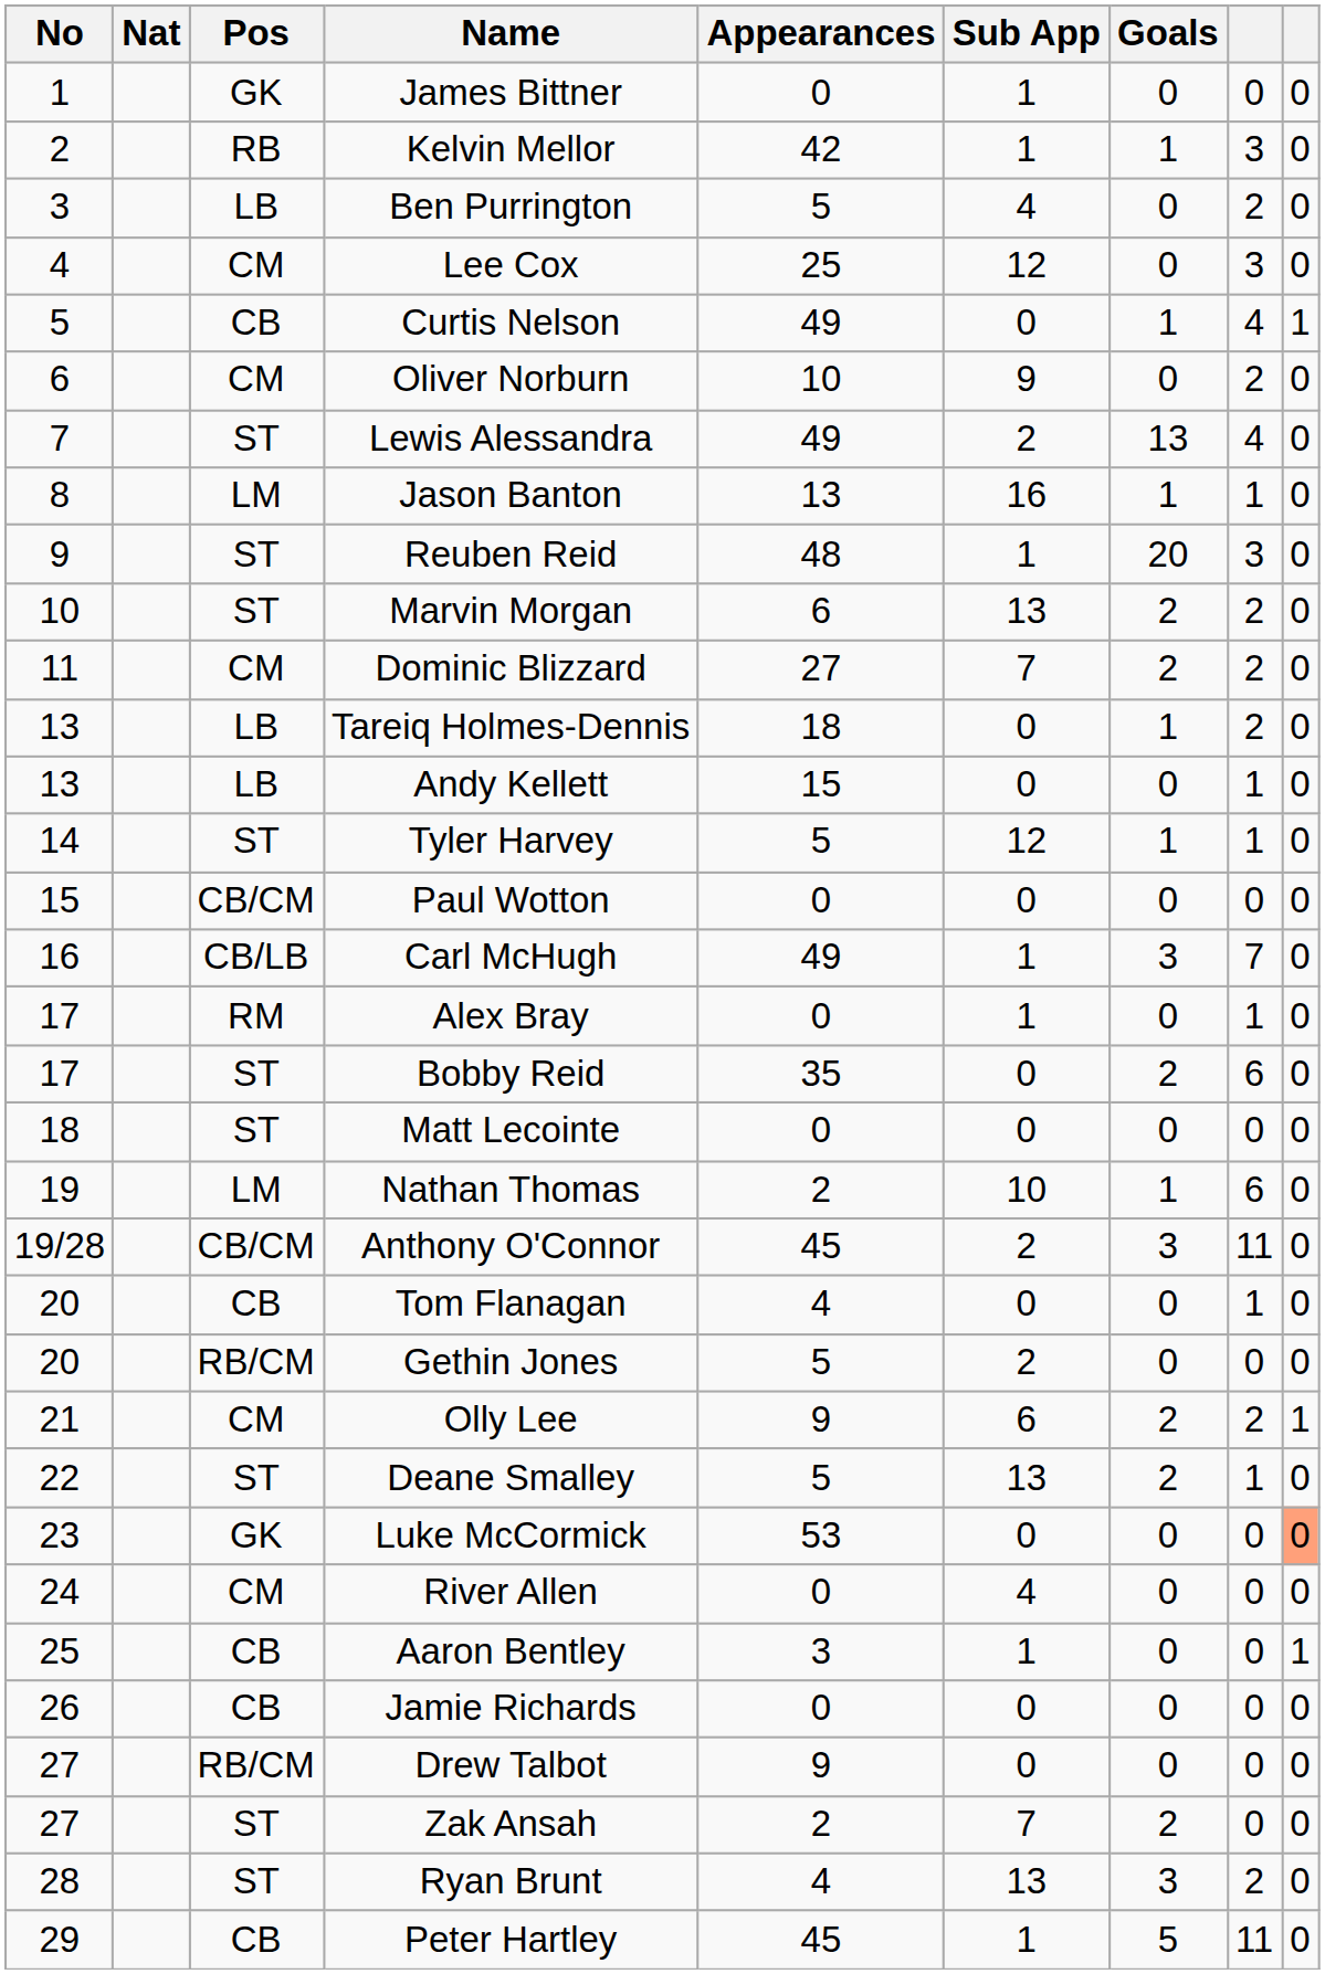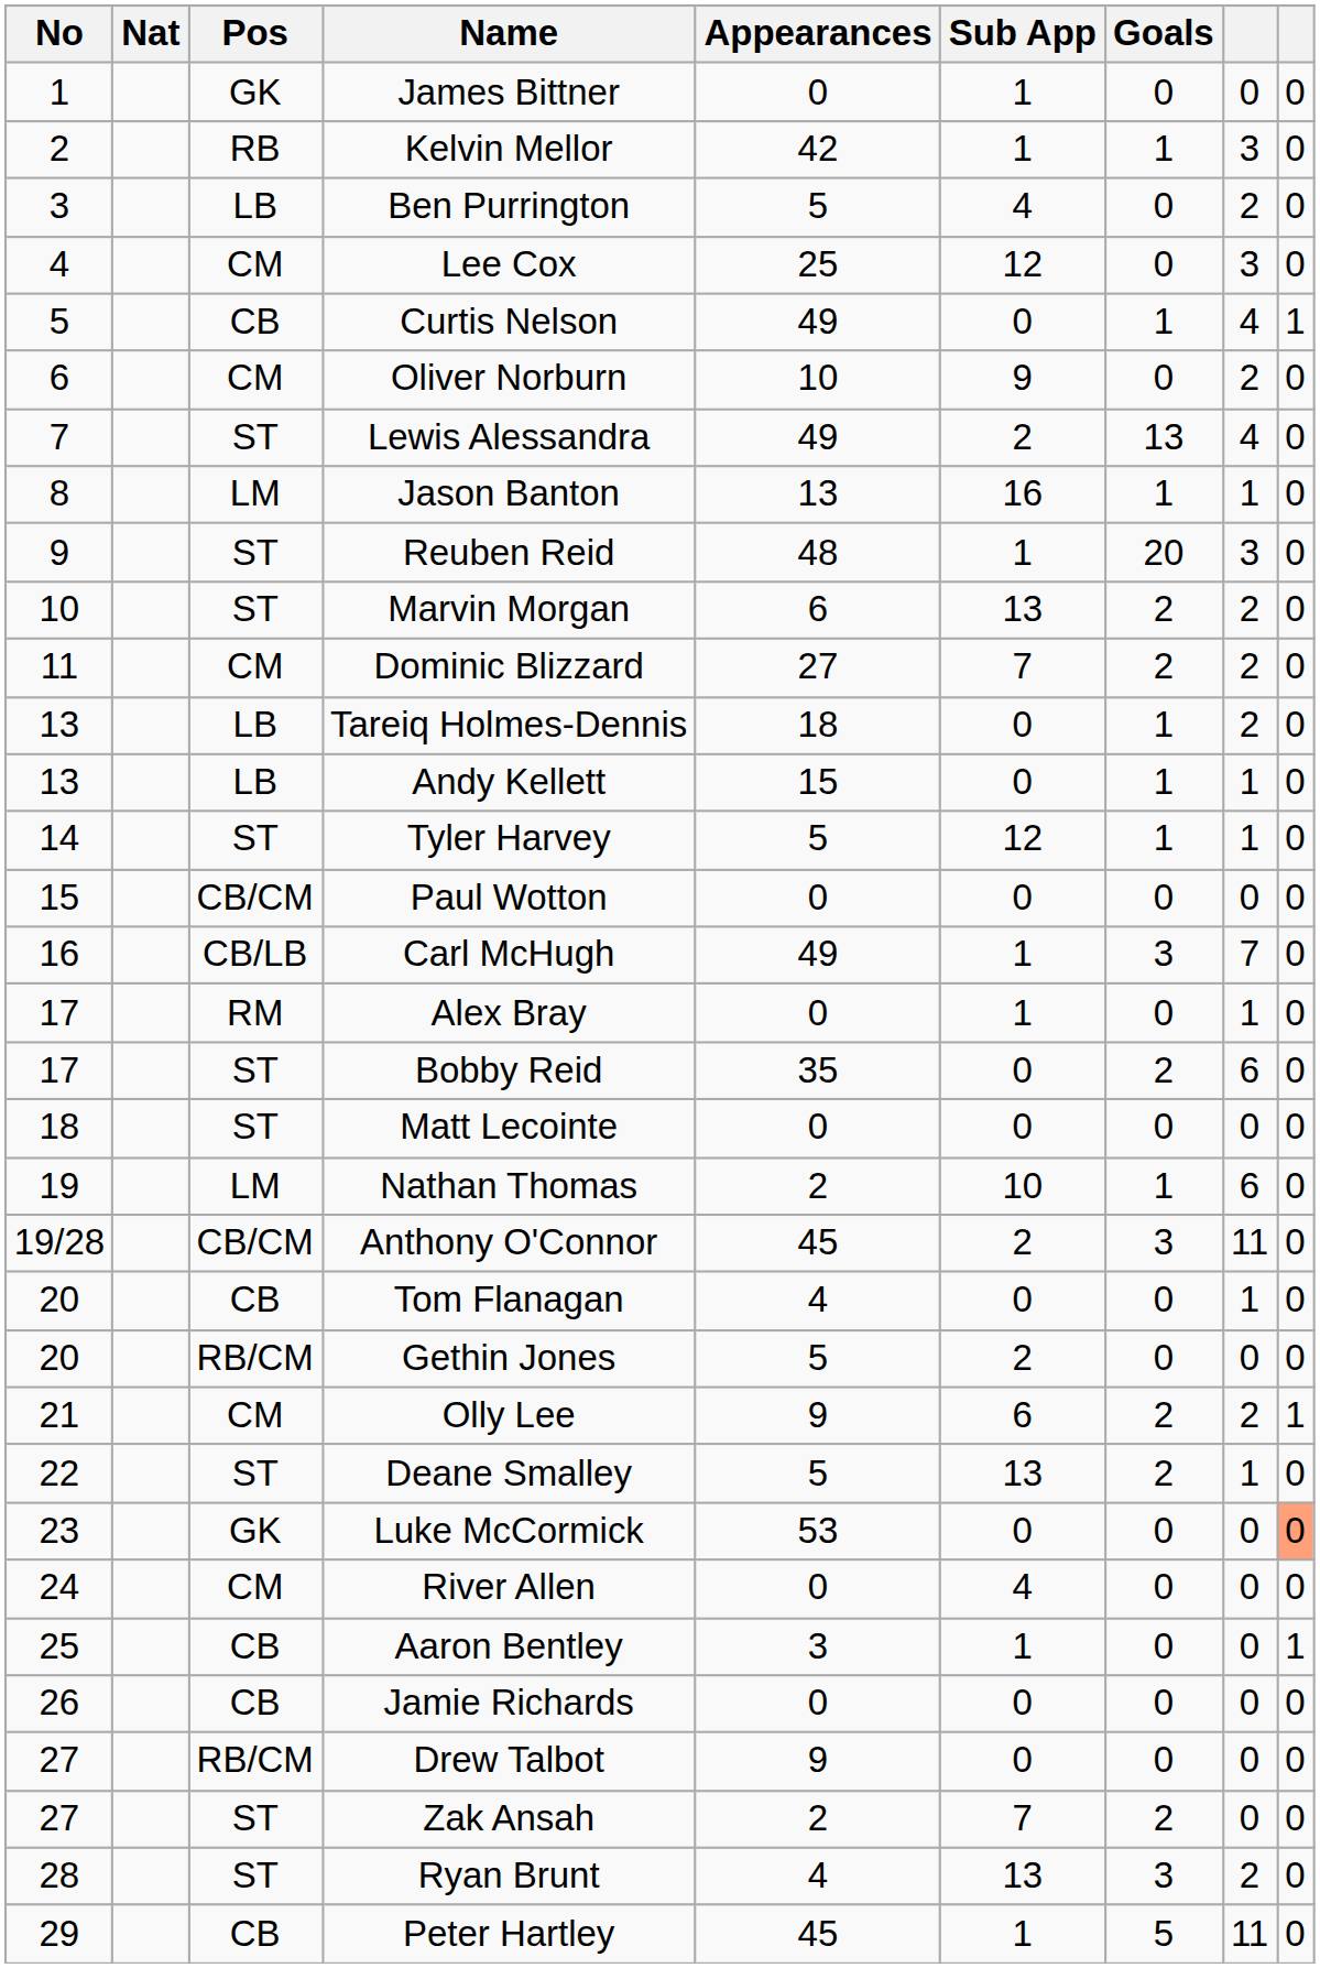 <table class="wikitable sortable" style="text-align: center;">
 <tr>
 <th>No</th>
 <th>Nat</th>
 <th>Pos</th>
 <th>Name</th>
 <th>Appearances</th>
 <th>Sub App</th>
 <th>Goals</th>
 <th></th>
 <th></th>
 </tr>
 <tr>
 <td>1</td>
 <td></td>
 <td>GK</td>
 <td>James Bittner</td>
 <td>0</td>
 <td>1</td>
 <td>0</td>
 <td>0</td>
 <td>0</td>
 </tr>
 <tr>
 <td>2</td>
 <td></td>
 <td>RB</td>
 <td>Kelvin Mellor</td>
 <td>42</td>
 <td>1</td>
 <td>1</td>
 <td>3</td>
 <td>0</td>
 </tr>
 <tr>
 <td>3</td>
 <td></td>
 <td>LB</td>
 <td>Ben Purrington</td>
 <td>5</td>
 <td>4</td>
 <td>0</td>
 <td>2</td>
 <td>0</td>
 </tr>
 <tr>
 <td>4</td>
 <td></td>
 <td>CM</td>
 <td>Lee Cox</td>
 <td>25</td>
 <td>12</td>
 <td>0</td>
 <td>3</td>
 <td>0</td>
 </tr>
 <tr>
 <td>5</td>
 <td></td>
 <td>CB</td>
 <td>Curtis Nelson</td>
 <td>49</td>
 <td>0</td>
 <td>1</td>
 <td>4</td>
 <td>1</td>
 </tr>
 <tr>
 <td>6</td>
 <td></td>
 <td>CM</td>
 <td>Oliver Norburn</td>
 <td>10</td>
 <td>9</td>
 <td>0</td>
 <td>2</td>
 <td>0</td>
 </tr>
 <tr>
 <td>7</td>
 <td></td>
 <td>ST</td>
 <td>Lewis Alessandra</td>
 <td>49</td>
 <td>2</td>
 <td>13</td>
 <td>4</td>
 <td>0</td>
 </tr>
 <tr>
 <td>8</td>
 <td></td>
 <td>LM</td>
 <td>Jason Banton</td>
 <td>13</td>
 <td>16</td>
 <td>1</td>
 <td>1</td>
 <td>0</td>
 </tr>
 <tr>
 <td>9</td>
 <td></td>
 <td>ST</td>
 <td>Reuben Reid</td>
 <td>48</td>
 <td>1</td>
 <td>20</td>
 <td>3</td>
 <td>0</td>
 </tr>
 <tr>
 <td>10</td>
 <td></td>
 <td>ST</td>
 <td>Marvin Morgan</td>
 <td>6</td>
 <td>13</td>
 <td>2</td>
 <td>2</td>
 <td>0</td>
 </tr>
 <tr>
 <td>11</td>
 <td></td>
 <td>CM</td>
 <td>Dominic Blizzard</td>
 <td>27</td>
 <td>7</td>
 <td>2</td>
 <td>2</td>
 <td>0</td>
 </tr>
 <tr>
 <td>13</td>
 <td></td>
 <td>LB</td>
 <td>Tareiq Holmes-Dennis</td>
 <td>18</td>
 <td>0</td>
 <td>1</td>
 <td>2</td>
 <td>0</td>
 </tr>
 <tr>
 <td>13</td>
 <td></td>
 <td>LB</td>
 <td>Andy Kellett</td>
 <td>15</td>
 <td>0</td>
-<td>0</td>
+<td>1</td>
 <td>1</td>
 <td>0</td>
 </tr>
 <tr>
 <td>14</td>
 <td></td>
 <td>ST</td>
 <td>Tyler Harvey</td>
 <td>5</td>
 <td>12</td>
 <td>1</td>
 <td>1</td>
 <td>0</td>
 </tr>
 <tr>
 <td>15</td>
 <td></td>
 <td>CB/CM</td>
 <td>Paul Wotton</td>
 <td>0</td>
 <td>0</td>
 <td>0</td>
 <td>0</td>
 <td>0</td>
 </tr>
 <tr>
 <td>16</td>
 <td></td>
 <td>CB/LB</td>
 <td>Carl McHugh</td>
 <td>49</td>
 <td>1</td>
 <td>3</td>
 <td>7</td>
 <td>0</td>
 </tr>
 <tr>
 <td>17</td>
 <td></td>
 <td>RM</td>
 <td>Alex Bray</td>
 <td>0</td>
 <td>1</td>
 <td>0</td>
 <td>1</td>
 <td>0</td>
 </tr>
 <tr>
 <td>17</td>
 <td></td>
 <td>ST</td>
 <td>Bobby Reid</td>
 <td>35</td>
 <td>0</td>
 <td>2</td>
 <td>6</td>
 <td>0</td>
 </tr>
 <tr>
 <td>18</td>
 <td></td>
 <td>ST</td>
 <td>Matt Lecointe</td>
 <td>0</td>
 <td>0</td>
 <td>0</td>
 <td>0</td>
 <td>0</td>
 </tr>
 <tr>
 <td>19</td>
 <td></td>
 <td>LM</td>
 <td>Nathan Thomas</td>
 <td>2</td>
 <td>10</td>
 <td>1</td>
 <td>6</td>
 <td>0</td>
 </tr>
 <tr>
 <td>19/28</td>
 <td></td>
 <td>CB/CM</td>
 <td>Anthony O'Connor</td>
 <td>45</td>
 <td>2</td>
 <td>3</td>
 <td>11</td>
 <td>0</td>
 </tr>
 <tr>
 <td>20</td>
 <td></td>
 <td>CB</td>
 <td>Tom Flanagan</td>
 <td>4</td>
 <td>0</td>
 <td>0</td>
 <td>1</td>
 <td>0</td>
 </tr>
 <tr>
 <td>20</td>
 <td></td>
 <td>RB/CM</td>
 <td>Gethin Jones</td>
 <td>5</td>
 <td>2</td>
 <td>0</td>
 <td>0</td>
 <td>0</td>
 </tr>
 <tr>
 <td>21</td>
 <td></td>
 <td>CM</td>
 <td>Olly Lee</td>
 <td>9</td>
 <td>6</td>
 <td>2</td>
 <td>2</td>
 <td>1</td>
 </tr>
 <tr>
 <td>22</td>
 <td></td>
 <td>ST</td>
 <td>Deane Smalley</td>
 <td>5</td>
 <td>13</td>
 <td>2</td>
 <td>1</td>
 <td>0</td>
 </tr>
 <tr>
 <td>23</td>
 <td></td>
 <td>GK</td>
 <td>Luke McCormick</td>
 <td>53</td>
 <td>0</td>
 <td>0</td>
 <td>0</td>
 <td style="background: lightsalmon;">0</td>
 </tr>
 <tr>
 <td>24</td>
 <td></td>
 <td>CM</td>
 <td>River Allen</td>
 <td>0</td>
 <td>4</td>
 <td>0</td>
 <td>0</td>
 <td>0</td>
 </tr>
 <tr>
 <td>25</td>
 <td></td>
 <td>CB</td>
 <td>Aaron Bentley</td>
 <td>3</td>
 <td>1</td>
 <td>0</td>
 <td>0</td>
 <td>1</td>
 </tr>
 <tr>
 <td>26</td>
 <td></td>
 <td>CB</td>
 <td>Jamie Richards</td>
 <td>0</td>
 <td>0</td>
 <td>0</td>
 <td>0</td>
 <td>0</td>
 </tr>
 <tr>
 <td>27</td>
 <td></td>
 <td>RB/CM</td>
 <td>Drew Talbot</td>
 <td>9</td>
 <td>0</td>
 <td>0</td>
 <td>0</td>
 <td>0</td>
 </tr>
 <tr>
 <td>27</td>
 <td></td>
 <td>ST</td>
 <td>Zak Ansah</td>
 <td>2</td>
 <td>7</td>
 <td>2</td>
 <td>0</td>
 <td>0</td>
 </tr>
 <tr>
 <td>28</td>
 <td></td>
 <td>ST</td>
 <td>Ryan Brunt</td>
 <td>4</td>
 <td>13</td>
 <td>3</td>
 <td>2</td>
 <td>0</td>
 </tr>
 <tr>
 <td>29</td>
 <td></td>
 <td>CB</td>
 <td>Peter Hartley</td>
 <td>45</td>
 <td>1</td>
 <td>5</td>
 <td>11</td>
 <td>0</td>
 </tr>
 </table>
